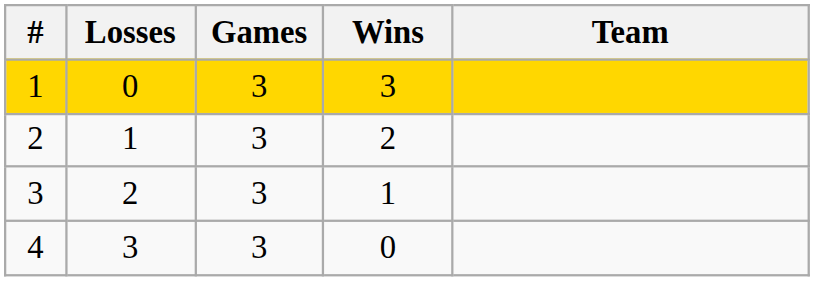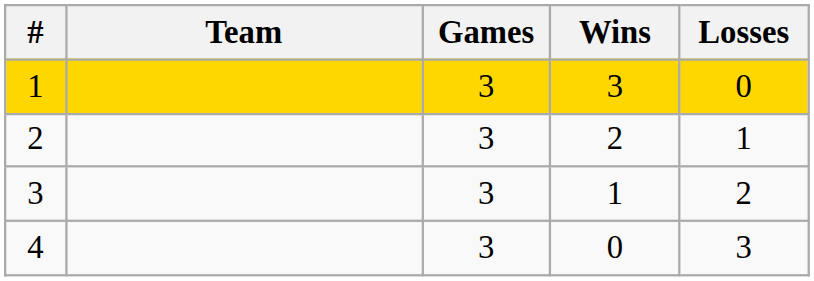 <table class=wikitable style="text-align:center; font-size:90%">
 <tr>
 <th width=20>#</th>
-<th width=50>Losses</th>
+<th width=150>Team</th>
 <th width=50>Games</th>
 <th width=50>Wins</th>
-<th width=150>Team</th>
+<th width=50>Losses</th>
 </tr>
 <tr bgcolor=gold>
 <td>1</td>
-<td>0</td>
+<td align=left></td>
 <td>3</td>
 <td>3</td>
-<td align=left></td>
+<td>0</td>
 </tr>
 <tr>
 <td>2</td>
-<td>1</td>
+<td align=left></td>
 <td>3</td>
 <td>2</td>
-<td align=left></td>
+<td>1</td>
 </tr>
 <tr>
 <td>3</td>
-<td>2</td>
+<td align=left></td>
 <td>3</td>
 <td>1</td>
-<td align=left></td>
+<td>2</td>
 </tr>
 <tr>
 <td>4</td>
-<td>3</td>
+<td align=left></td>
 <td>3</td>
 <td>0</td>
-<td align=left></td>
+<td>3</td>
 </tr>
 </table>
